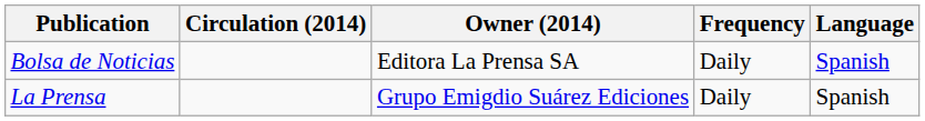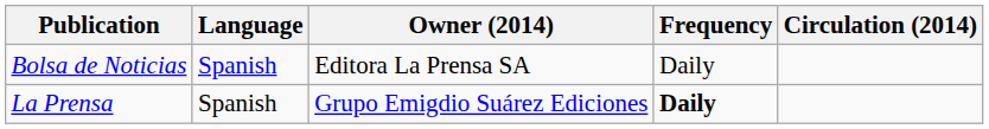 <table class="wikitable sortable">
 <tr>
 <th>Publication</th>
-<th>Circulation (2014)</th>
+<th>Language</th>
 <th>Owner (2014)</th>
 <th>Frequency</th>
-<th>Language</th>
+<th>Circulation (2014)</th>
 </tr>
 <tr>
 <td><em><a href='#'>Bolsa de Noticias</a></em></td>
-<td></td>
+<td><a href='#'>Spanish</a></td>
 <td>Editora La Prensa SA</td>
 <td>Daily</td>
-<td><a href='#'>Spanish</a></td>
+<td></td>
 </tr>
 <tr>
 <td><em><a href='#'>La Prensa</a></em></td>
+<td>Spanish</td>
+<td><a href='#'>Grupo Emigdio Suárez Ediciones</a></td>
+<td><strong>Daily</strong></td>
 <td></td>
-<td><a href='#'>Grupo Emigdio Suárez Ediciones</a></td>
-<td>Daily</td>
-<td>Spanish</td>
 </tr>
 </table>
